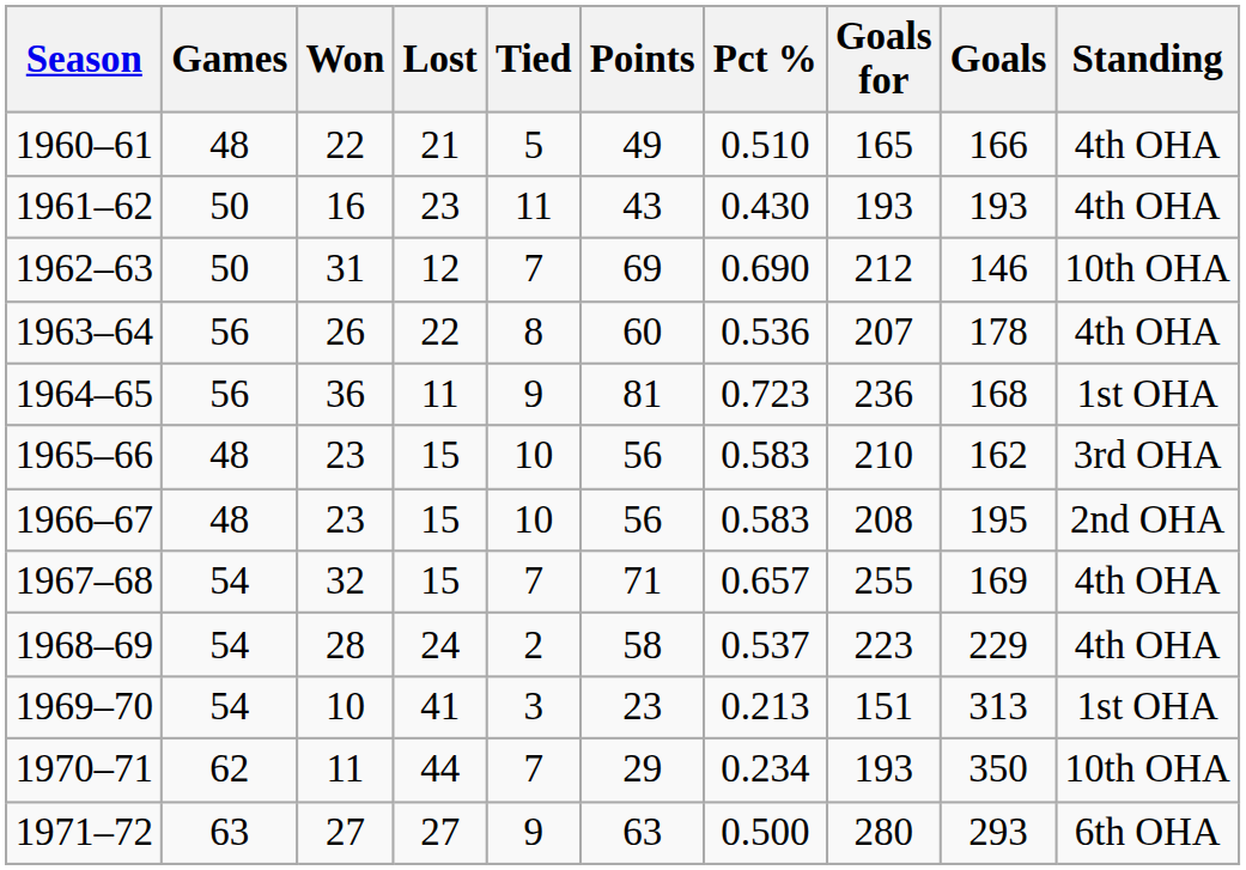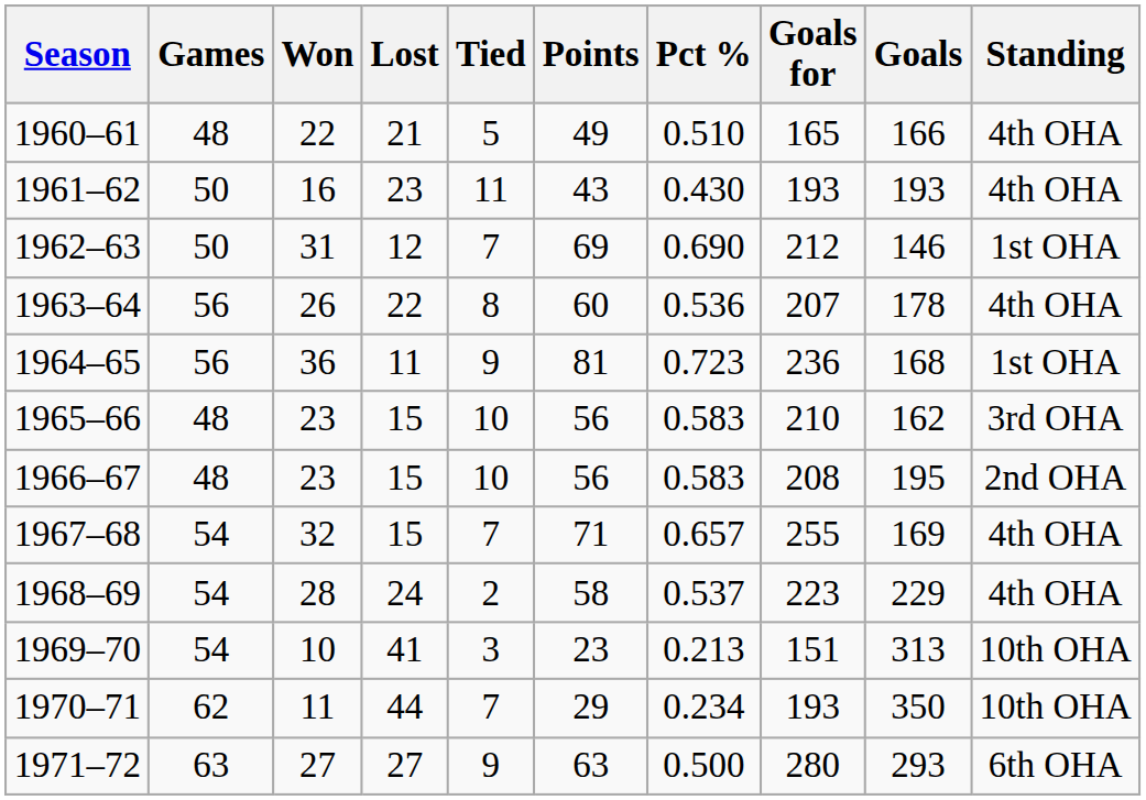 <table class="wikitable" style="text-align:center">
 <tr>
 <th><a href='#'>Season</a></th>
 <th>Games</th>
 <th>Won</th>
 <th>Lost</th>
 <th>Tied</th>
 <th>Points</th>
 <th>Pct %</th>
 <th>Goals<br>for</th>
 <th>Goals<br></th>
 <th>Standing</th>
 </tr>
 <tr>
 <td>1960–61</td>
 <td>48</td>
 <td>22</td>
 <td>21</td>
 <td>5</td>
 <td>49</td>
 <td>0.510</td>
 <td>165</td>
 <td>166</td>
 <td>4th OHA</td>
 </tr>
 <tr>
 <td>1961–62</td>
 <td>50</td>
 <td>16</td>
 <td>23</td>
 <td>11</td>
 <td>43</td>
 <td>0.430</td>
 <td>193</td>
 <td>193</td>
 <td>4th OHA</td>
 </tr>
 <tr>
 <td>1962–63</td>
 <td>50</td>
 <td>31</td>
 <td>12</td>
 <td>7</td>
 <td>69</td>
 <td>0.690</td>
 <td>212</td>
 <td>146</td>
-<td>10th OHA</td>
+<td>1st OHA</td>
 </tr>
 <tr>
 <td>1963–64</td>
 <td>56</td>
 <td>26</td>
 <td>22</td>
 <td>8</td>
 <td>60</td>
 <td>0.536</td>
 <td>207</td>
 <td>178</td>
 <td>4th OHA</td>
 </tr>
 <tr>
 <td>1964–65</td>
 <td>56</td>
 <td>36</td>
 <td>11</td>
 <td>9</td>
 <td>81</td>
 <td>0.723</td>
 <td>236</td>
 <td>168</td>
 <td>1st OHA</td>
 </tr>
 <tr>
 <td>1965–66</td>
 <td>48</td>
 <td>23</td>
 <td>15</td>
 <td>10</td>
 <td>56</td>
 <td>0.583</td>
 <td>210</td>
 <td>162</td>
 <td>3rd OHA</td>
 </tr>
 <tr>
 <td>1966–67</td>
 <td>48</td>
 <td>23</td>
 <td>15</td>
 <td>10</td>
 <td>56</td>
 <td>0.583</td>
 <td>208</td>
 <td>195</td>
 <td>2nd OHA</td>
 </tr>
 <tr>
 <td>1967–68</td>
 <td>54</td>
 <td>32</td>
 <td>15</td>
 <td>7</td>
 <td>71</td>
 <td>0.657</td>
 <td>255</td>
 <td>169</td>
 <td>4th OHA</td>
 </tr>
 <tr>
 <td>1968–69</td>
 <td>54</td>
 <td>28</td>
 <td>24</td>
 <td>2</td>
 <td>58</td>
 <td>0.537</td>
 <td>223</td>
 <td>229</td>
 <td>4th OHA</td>
 </tr>
 <tr>
 <td>1969–70</td>
 <td>54</td>
 <td>10</td>
 <td>41</td>
 <td>3</td>
 <td>23</td>
 <td>0.213</td>
 <td>151</td>
 <td>313</td>
-<td>1st OHA</td>
+<td>10th OHA</td>
 </tr>
 <tr>
 <td>1970–71</td>
 <td>62</td>
 <td>11</td>
 <td>44</td>
 <td>7</td>
 <td>29</td>
 <td>0.234</td>
 <td>193</td>
 <td>350</td>
 <td>10th OHA</td>
 </tr>
 <tr>
 <td>1971–72</td>
 <td>63</td>
 <td>27</td>
 <td>27</td>
 <td>9</td>
 <td>63</td>
 <td>0.500</td>
 <td>280</td>
 <td>293</td>
 <td>6th OHA</td>
 </tr>
 </table>
